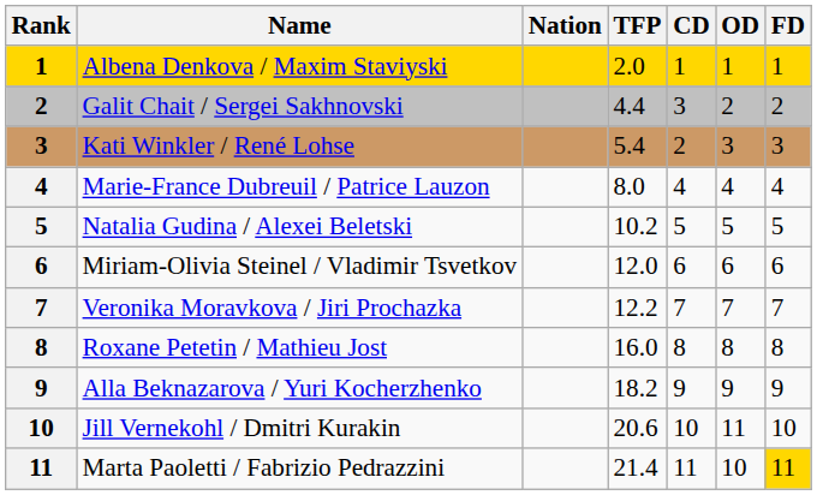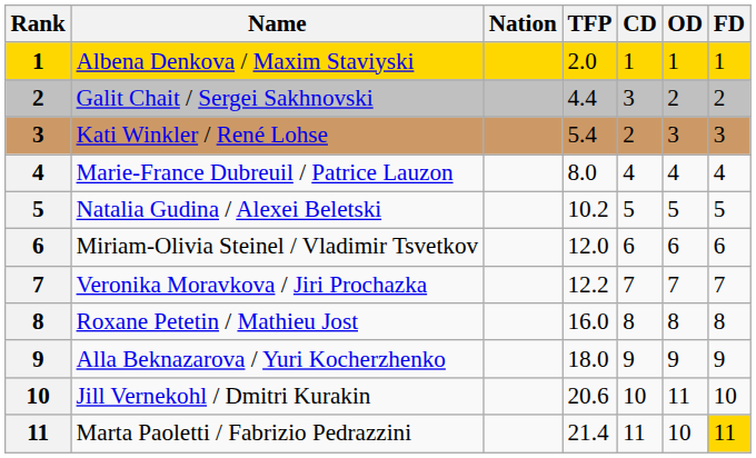 <table class="wikitable">
 <tr>
 <th>Rank</th>
 <th>Name</th>
 <th>Nation</th>
 <th>TFP</th>
 <th>CD</th>
 <th>OD</th>
 <th>FD</th>
 </tr>
 <tr bgcolor="gold">
 <td align="center"><strong>1</strong></td>
 <td><a href='#'>Albena Denkova</a> / <a href='#'>Maxim Staviyski</a></td>
 <td></td>
 <td>2.0</td>
 <td>1</td>
 <td>1</td>
 <td>1</td>
 </tr>
 <tr bgcolor="silver">
 <td align="center"><strong>2</strong></td>
 <td><a href='#'>Galit Chait</a> / <a href='#'>Sergei Sakhnovski</a></td>
 <td></td>
 <td>4.4</td>
 <td>3</td>
 <td>2</td>
 <td>2</td>
 </tr>
 <tr bgcolor="cc9966">
 <td align="center"><strong>3</strong></td>
 <td><a href='#'>Kati Winkler</a> / <a href='#'>René Lohse</a></td>
 <td></td>
 <td>5.4</td>
 <td>2</td>
 <td>3</td>
 <td>3</td>
 </tr>
 <tr>
 <th>4</th>
 <td><a href='#'>Marie-France Dubreuil</a> / <a href='#'>Patrice Lauzon</a></td>
 <td></td>
 <td>8.0</td>
 <td>4</td>
 <td>4</td>
 <td>4</td>
 </tr>
 <tr>
 <th>5</th>
 <td><a href='#'>Natalia Gudina</a> / <a href='#'>Alexei Beletski</a></td>
 <td></td>
 <td>10.2</td>
 <td>5</td>
 <td>5</td>
 <td>5</td>
 </tr>
 <tr>
 <th>6</th>
 <td>Miriam-Olivia Steinel / Vladimir Tsvetkov</td>
 <td></td>
 <td>12.0</td>
 <td>6</td>
 <td>6</td>
 <td>6</td>
 </tr>
 <tr>
 <th>7</th>
 <td><a href='#'>Veronika Moravkova</a> / <a href='#'>Jiri Prochazka</a></td>
 <td></td>
 <td>12.2</td>
 <td>7</td>
 <td>7</td>
 <td>7</td>
 </tr>
 <tr>
 <th>8</th>
 <td><a href='#'>Roxane Petetin</a> / <a href='#'>Mathieu Jost</a></td>
 <td></td>
 <td>16.0</td>
 <td>8</td>
 <td>8</td>
 <td>8</td>
 </tr>
 <tr>
 <th>9</th>
 <td><a href='#'>Alla Beknazarova</a> / <a href='#'>Yuri Kocherzhenko</a></td>
 <td></td>
-<td>18.2</td>
+<td>18.0</td>
 <td>9</td>
 <td>9</td>
 <td>9</td>
 </tr>
 <tr>
 <th>10</th>
 <td><a href='#'>Jill Vernekohl</a> / Dmitri Kurakin</td>
 <td></td>
 <td>20.6</td>
 <td>10</td>
 <td>11</td>
 <td>10</td>
 </tr>
 <tr>
 <th>11</th>
 <td>Marta Paoletti / Fabrizio Pedrazzini</td>
 <td></td>
 <td>21.4</td>
 <td>11</td>
 <td>10</td>
 <td style="background: gold;">11</td>
 </tr>
 </table>
